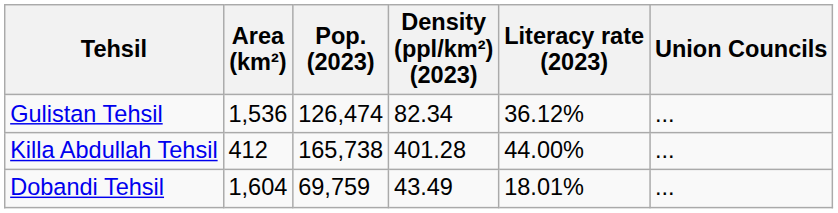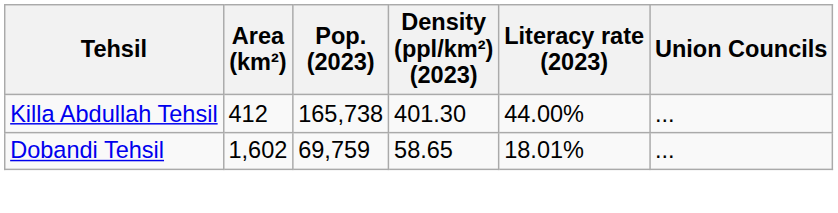 <table class="wikitable sortable static-row-numbers static-row-header-hash">
 <tr>
 <th>Tehsil</th>
 <th>Area<br>(km²)</th>
 <th>Pop.<br>(2023)</th>
 <th>Density<br>(ppl/km²)<br>(2023)</th>
 <th>Literacy rate<br>(2023)</th>
 <th>Union Councils</th>
 </tr>
 <tr>
-<td><a href='#'>Gulistan Tehsil</a></td>
-<td>1,536</td>
-<td>126,474</td>
-<td>82.34</td>
-<td>36.12%</td>
-<td>...</td>
-</tr>
-<tr>
 <td><a href='#'>Killa Abdullah Tehsil</a></td>
 <td>412</td>
 <td>165,738</td>
-<td>401.28</td>
+<td>401.30</td>
 <td>44.00%</td>
 <td>...</td>
 </tr>
 <tr>
 <td><a href='#'>Dobandi Tehsil</a></td>
-<td>1,604</td>
+<td>1,602</td>
 <td>69,759</td>
-<td>43.49</td>
+<td>58.65</td>
 <td>18.01%</td>
 <td>...</td>
 </tr>
 </table>
